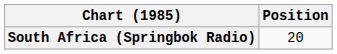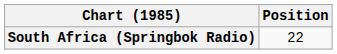 <table class="wikitable plainrowheaders" style="text-align:center">
 <tr>
 <th>Chart (1985)</th>
 <th>Position</th>
 </tr>
 <tr>
 <th scope="row">South Africa (Springbok Radio)</th>
-<td>20</td>
+<td>22</td>
 </tr>
 </table>
